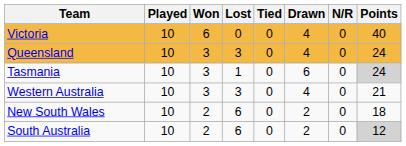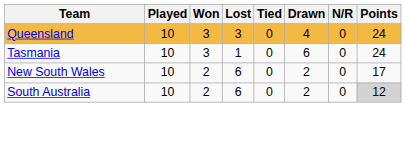 <table class="wikitable" style="text-align:center;">
 <tr>
 <th width=175>Team</th>
 <th style="width:30px;" abbr="Played">Played</th>
 <th style="width:30px;" abbr="Won">Won</th>
 <th style="width:30px;" abbr="Lost">Lost</th>
 <th style="width:30px;" abbr="Tied">Tied</th>
 <th style="width:30px;" abbr="Drawn">Drawn</th>
 <th style="width:30px;" abbr="NR">N/R</th>
 <th style="width:50px;" abbr="Points">Points</th>
-</tr>
-<tr style="background:#f4b942;">
-<td style="text-align:left;"><a href='#'>Victoria</a></td>
-<td>10</td>
-<td>6</td>
-<td>0</td>
-<td>0</td>
-<td>4</td>
-<td>0</td>
-<td>40</td>
 </tr>
 <tr style="background:#f4b942;">
 <td style="text-align:left;"><a href='#'>Queensland</a></td>
 <td>10</td>
 <td>3</td>
 <td>3</td>
 <td>0</td>
 <td>4</td>
 <td>0</td>
 <td>24</td>
 </tr>
 <tr>
 <td style="text-align:left;"><a href='#'>Tasmania</a></td>
 <td>10</td>
 <td>3</td>
 <td>1</td>
 <td>0</td>
 <td>6</td>
 <td>0</td>
-<td style="background: lightgrey;">24</td>
-</tr>
-<tr>
-<td style="text-align:left;"><a href='#'>Western Australia</a></td>
-<td>10</td>
-<td>3</td>
-<td>3</td>
-<td>0</td>
-<td>4</td>
-<td>0</td>
-<td>21</td>
+<td>24</td>
 </tr>
 <tr>
 <td style="text-align:left;"><a href='#'>New South Wales</a></td>
 <td>10</td>
 <td>2</td>
 <td>6</td>
 <td>0</td>
 <td>2</td>
 <td>0</td>
-<td>18</td>
+<td>17</td>
 </tr>
 <tr>
 <td style="text-align:left;"><a href='#'>South Australia</a></td>
 <td>10</td>
 <td>2</td>
 <td>6</td>
 <td>0</td>
 <td>2</td>
 <td>0</td>
 <td style="background: lightgrey;">12</td>
 </tr>
 </table>
